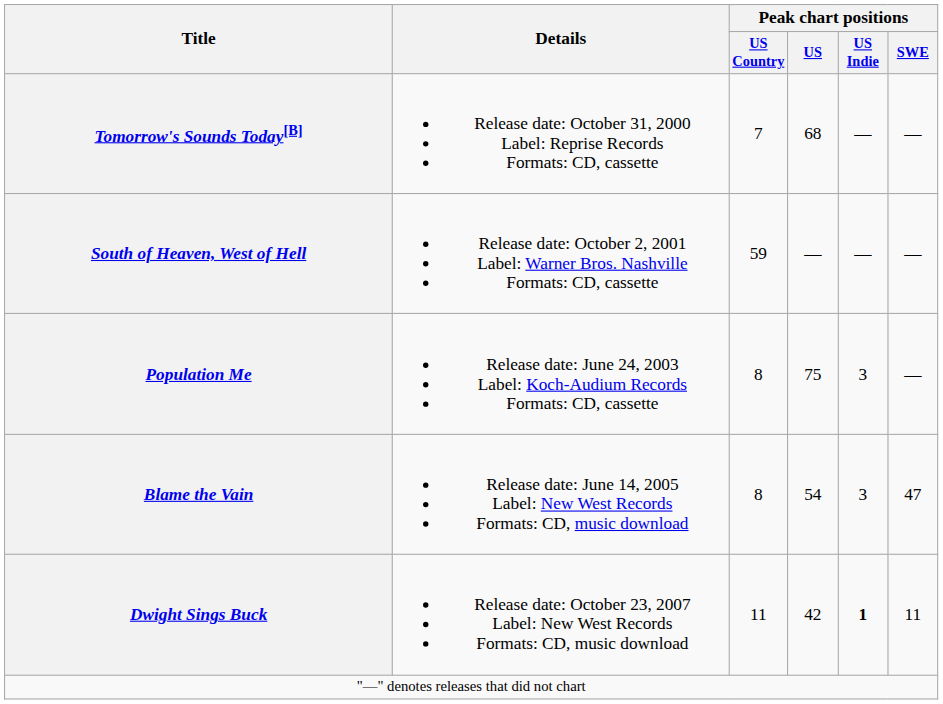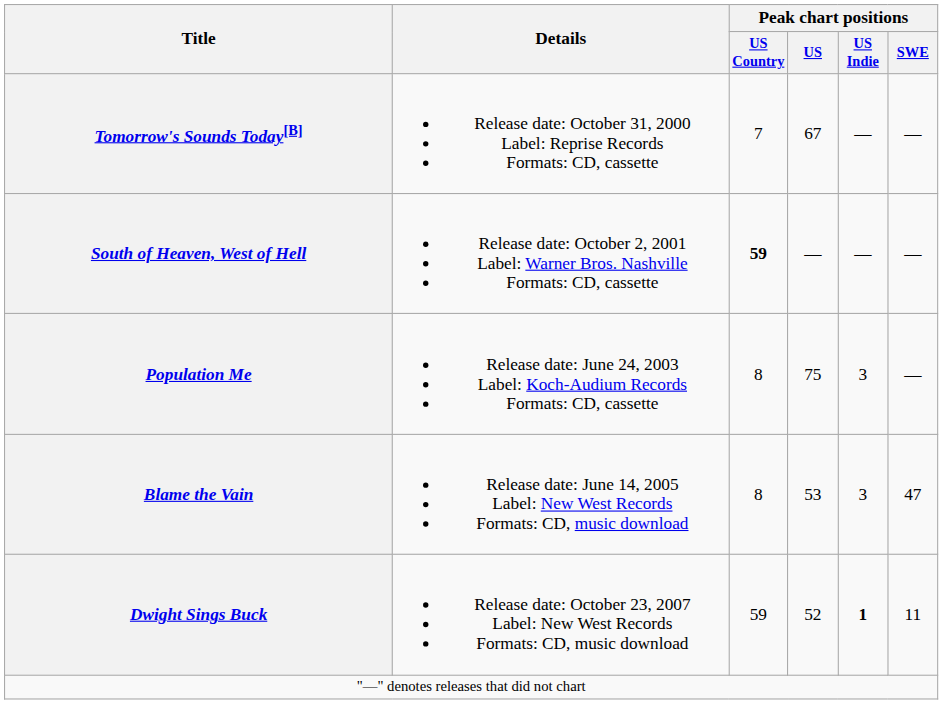 <table class="wikitable plainrowheaders" style="text-align:center;">
 <tr>
 <th rowspan="2" style="width:22em;">Title</th>
 <th rowspan="2" style="width:19em;">Details</th>
 <th colspan="4">Peak chart positions</th>
 </tr>
 <tr style="font-size:smaller;">
 <th width="40"><a href='#'>US Country</a><br></th>
 <th width="40"><a href='#'>US</a><br></th>
 <th width="40"><a href='#'>US Indie</a><br></th>
 <th width="40"><a href='#'>SWE</a><br></th>
 </tr>
 <tr>
 <th scope="row"><em><a href='#'>Tomorrow's Sounds Today</a></em><sup><a href='#'><strong>[B]</strong></a></sup></th>
 <td><br><ul><li>Release date: October 31, 2000</li><li>Label: Reprise Records</li><li>Formats: CD, cassette</li></ul></td>
 <td>7</td>
-<td>68</td>
+<td>67</td>
 <td>—</td>
 <td>—</td>
 </tr>
 <tr>
 <th scope="row"><em><a href='#'>South of Heaven, West of Hell</a></em></th>
 <td><br><ul><li>Release date: October 2, 2001</li><li>Label: <a href='#'>Warner Bros. Nashville</a></li><li>Formats: CD, cassette</li></ul></td>
-<td>59</td>
+<td><strong>59</strong></td>
 <td>—</td>
 <td>—</td>
 <td>—</td>
 </tr>
 <tr>
 <th scope="row"><em><a href='#'>Population Me</a></em></th>
 <td><br><ul><li>Release date: June 24, 2003</li><li>Label: <a href='#'>Koch-Audium Records</a></li><li>Formats: CD, cassette</li></ul></td>
 <td>8</td>
 <td>75</td>
 <td>3</td>
 <td>—</td>
 </tr>
 <tr>
 <th scope="row"><em><a href='#'>Blame the Vain</a></em></th>
 <td><br><ul><li>Release date: June 14, 2005</li><li>Label: <a href='#'>New West Records</a></li><li>Formats: CD, <a href='#'>music download</a></li></ul></td>
 <td>8</td>
-<td>54</td>
+<td>53</td>
 <td>3</td>
 <td>47</td>
 </tr>
 <tr>
 <th scope="row"><em><a href='#'>Dwight Sings Buck</a></em></th>
 <td><br><ul><li>Release date: October 23, 2007</li><li>Label: New West Records</li><li>Formats: CD, music download</li></ul></td>
-<td>11</td>
-<td>42</td>
+<td>59</td>
+<td>52</td>
 <td><strong>1</strong></td>
 <td>11</td>
 </tr>
 <tr>
 <td colspan="15" style="font-size:85%">"—" denotes releases that did not chart</td>
 </tr>
 </table>
